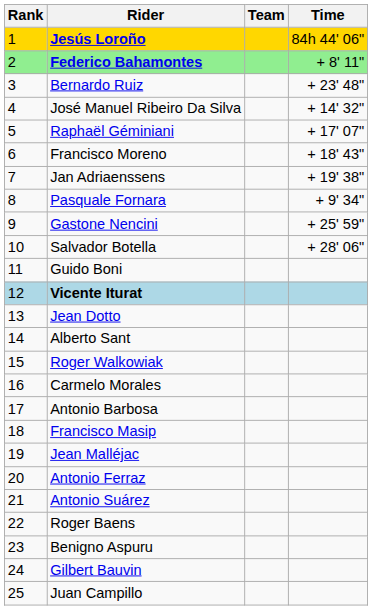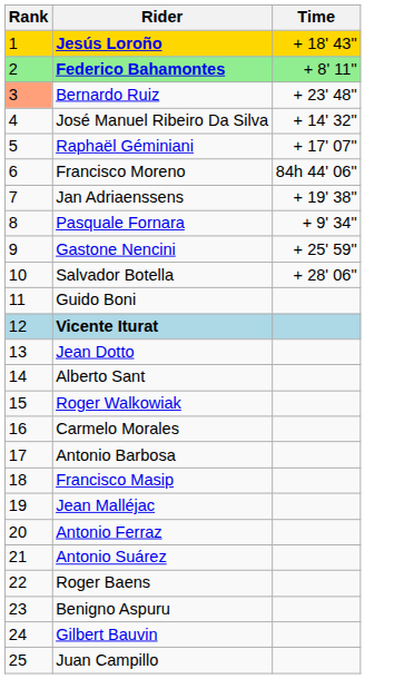 <table class="wikitable">
 <tr>
 <th>Rank</th>
 <th>Rider</th>
-<th>Team</th>
 <th>Time</th>
 </tr>
 <tr bgcolor=gold>
 <td>1</td>
 <td>  	<strong><a href='#'>Jesús Loroño</a></strong></td>
-<td></td>
-<td align="right">84h 44' 06"</td>
+<td align="right">+ 18' 43"</td>
 </tr>
 <tr bgcolor=lightgreen>
 <td>2</td>
 <td>  	<strong><a href='#'>Federico Bahamontes</a></strong></td>
-<td></td>
 <td align="right">+ 8' 11"</td>
 </tr>
 <tr>
-<td>3</td>
+<td style="background: lightsalmon;">3</td>
 <td>  	<a href='#'>Bernardo Ruiz</a></td>
-<td></td>
 <td align="right">+ 23' 48"</td>
 </tr>
 <tr>
 <td>4</td>
 <td> 	José Manuel Ribeiro Da Silva</td>
-<td></td>
 <td align="right">+ 14' 32"</td>
 </tr>
 <tr>
 <td>5</td>
 <td>	<a href='#'>Raphaël Géminiani</a></td>
-<td></td>
 <td align="right">+ 17' 07"</td>
 </tr>
 <tr>
 <td>6</td>
 <td>  	Francisco Moreno</td>
-<td></td>
-<td align="right">+ 18' 43"</td>
+<td align="right">84h 44' 06"</td>
 </tr>
 <tr>
 <td>7</td>
 <td>	Jan Adriaenssens</td>
-<td></td>
 <td align="right">+ 19' 38"</td>
 </tr>
 <tr>
 <td>8</td>
 <td> 	<a href='#'>Pasquale Fornara</a></td>
-<td></td>
 <td align="right">+ 9' 34"</td>
 </tr>
 <tr>
 <td>9</td>
 <td> 	<a href='#'>Gastone Nencini</a></td>
-<td></td>
 <td align="right">+ 25' 59"</td>
 </tr>
 <tr>
 <td>10</td>
 <td>  	Salvador Botella</td>
-<td></td>
 <td align="right">+ 28' 06"</td>
 </tr>
 <tr>
 <td>11</td>
 <td> 	Guido Boni</td>
-<td></td>
 <td align="right"></td>
 </tr>
 <tr bgcolor=lightblue>
 <td>12</td>
 <td>  	<strong>Vicente Iturat</strong></td>
-<td></td>
 <td align="right"></td>
 </tr>
 <tr>
 <td>13</td>
 <td>	<a href='#'>Jean Dotto</a></td>
-<td></td>
 <td align="right"></td>
 </tr>
 <tr>
 <td>14</td>
 <td>  	Alberto Sant</td>
-<td></td>
 <td align="right"></td>
 </tr>
 <tr>
 <td>15</td>
 <td>	<a href='#'>Roger Walkowiak</a></td>
-<td></td>
 <td align="right"></td>
 </tr>
 <tr>
 <td>16</td>
 <td>  	Carmelo Morales</td>
-<td></td>
 <td align="right"></td>
 </tr>
 <tr>
 <td>17</td>
 <td> 	Antonio Barbosa</td>
-<td></td>
 <td align="right"></td>
 </tr>
 <tr>
 <td>18</td>
 <td>  	<a href='#'>Francisco Masip</a></td>
-<td></td>
 <td align="right"></td>
 </tr>
 <tr>
 <td>19</td>
 <td>	<a href='#'>Jean Malléjac</a></td>
-<td></td>
 <td align="right"></td>
 </tr>
 <tr>
 <td>20</td>
 <td>  	<a href='#'>Antonio Ferraz</a></td>
-<td></td>
 <td align="right"></td>
 </tr>
 <tr>
 <td>21</td>
 <td>  	<a href='#'>Antonio Suárez</a></td>
-<td></td>
 <td align="right"></td>
 </tr>
 <tr>
 <td>22</td>
 <td>	Roger Baens</td>
-<td></td>
 <td align="right"></td>
 </tr>
 <tr>
 <td>23</td>
 <td>  	Benigno Aspuru</td>
-<td></td>
 <td align="right"></td>
 </tr>
 <tr>
 <td>24</td>
 <td>	<a href='#'>Gilbert Bauvin</a></td>
-<td></td>
 <td align="right"></td>
 </tr>
 <tr>
 <td>25</td>
 <td>  	Juan Campillo</td>
-<td></td>
 <td align="right"></td>
 </tr>
 </table>
